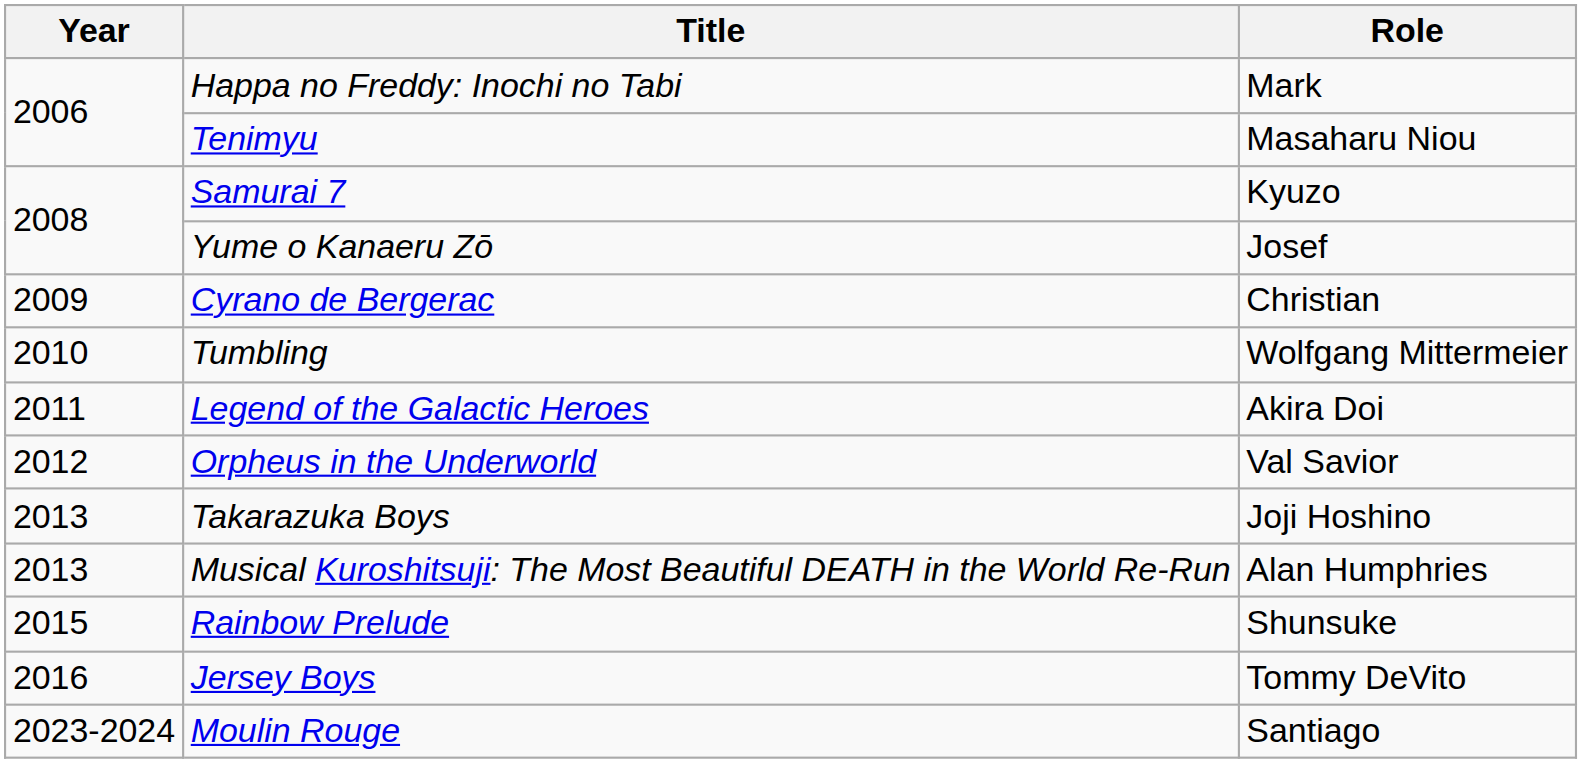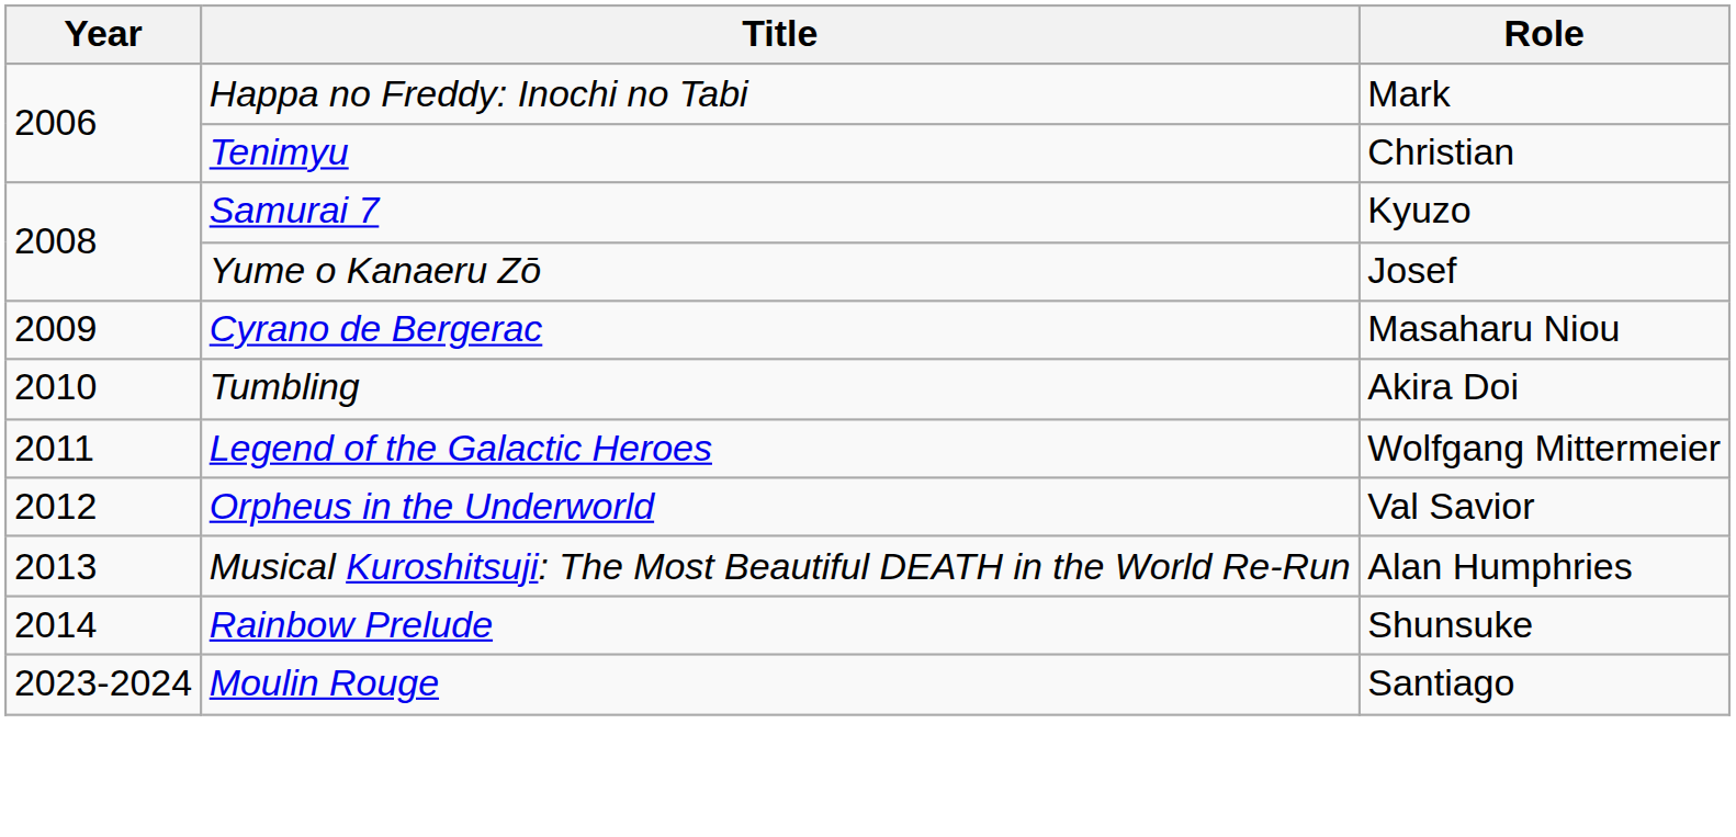 <table class="wikitable">
 <tr>
 <th>Year</th>
 <th>Title</th>
 <th>Role</th>
 </tr>
 <tr>
 <td rowspan="2">2006</td>
 <td><em>Happa no Freddy: Inochi no Tabi</em></td>
 <td>Mark</td>
 </tr>
 <tr>
 <td><em><a href='#'>Tenimyu</a></em></td>
-<td>Masaharu Niou</td>
+<td>Christian</td>
 </tr>
 <tr>
 <td rowspan="2">2008</td>
 <td><em><a href='#'>Samurai 7</a></em></td>
 <td>Kyuzo</td>
 </tr>
 <tr>
 <td><em>Yume o Kanaeru Zō</em></td>
 <td>Josef</td>
 </tr>
 <tr>
 <td>2009</td>
 <td><em><a href='#'>Cyrano de Bergerac</a></em></td>
-<td>Christian</td>
+<td>Masaharu Niou</td>
 </tr>
 <tr>
 <td>2010</td>
 <td><em>Tumbling</em></td>
-<td>Wolfgang Mittermeier</td>
+<td>Akira Doi</td>
 </tr>
 <tr>
 <td>2011</td>
 <td><em><a href='#'>Legend of the Galactic Heroes</a></em></td>
-<td>Akira Doi</td>
+<td>Wolfgang Mittermeier</td>
 </tr>
 <tr>
 <td>2012</td>
 <td><em><a href='#'>Orpheus in the Underworld</a></em></td>
 <td>Val Savior</td>
 </tr>
 <tr>
 <td>2013</td>
-<td><em>Takarazuka Boys</em></td>
-<td>Joji Hoshino</td>
-</tr>
-<tr>
-<td>2013</td>
 <td><em>Musical <a href='#'>Kuroshitsuji</a>: The Most Beautiful DEATH in the World Re-Run</em></td>
 <td>Alan Humphries</td>
 </tr>
 <tr>
-<td>2015</td>
+<td>2014</td>
 <td><em><a href='#'>Rainbow Prelude</a></em></td>
 <td>Shunsuke</td>
-</tr>
-<tr>
-<td>2016</td>
-<td><em><a href='#'>Jersey Boys</a></em></td>
-<td>Tommy DeVito</td>
 </tr>
 <tr>
 <td>2023-2024</td>
 <td><em><a href='#'>Moulin Rouge</a></em></td>
 <td>Santiago</td>
 </tr>
 </table>
